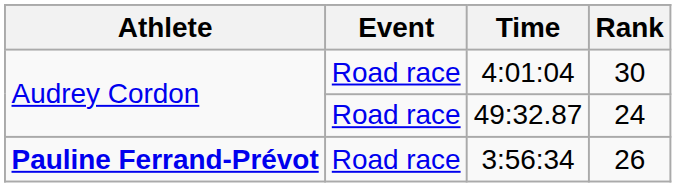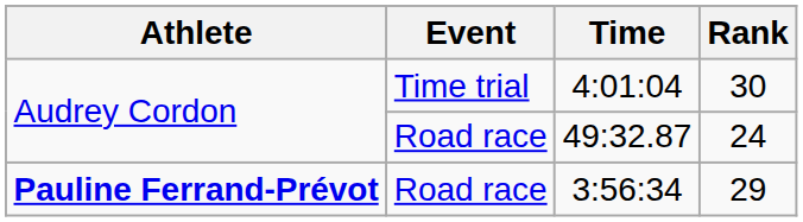 <table class="wikitable" style="font-size:90%">
 <tr>
 <th>Athlete</th>
 <th>Event</th>
 <th>Time</th>
 <th>Rank</th>
 </tr>
 <tr align=center>
 <td style="text-align:left;" rowspan="2"><a href='#'>Audrey Cordon</a></td>
-<td align=left><a href='#'>Road race</a></td>
+<td align=left><a href='#'>Time trial</a></td>
 <td>4:01:04</td>
 <td>30</td>
 </tr>
 <tr align=center>
 <td align=left><a href='#'>Road race</a></td>
 <td>49:32.87</td>
 <td>24</td>
 </tr>
 <tr align=center>
 <td align=left><strong><a href='#'>Pauline Ferrand-Prévot</a></strong></td>
 <td align=left><a href='#'>Road race</a></td>
 <td>3:56:34</td>
-<td>26</td>
+<td>29</td>
 </tr>
 </table>
